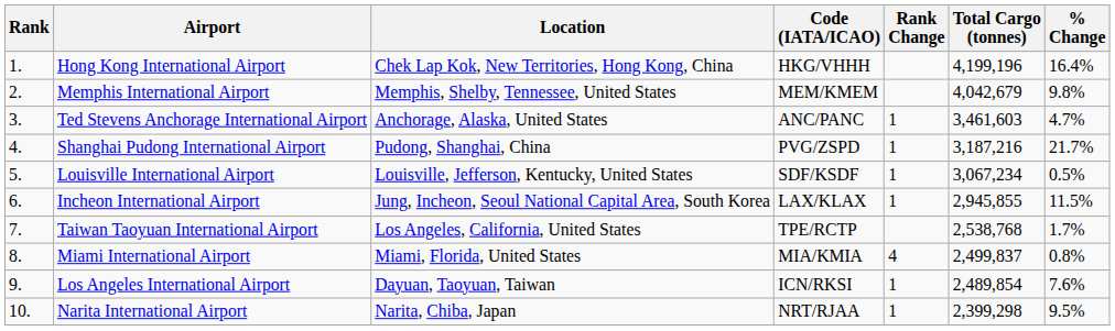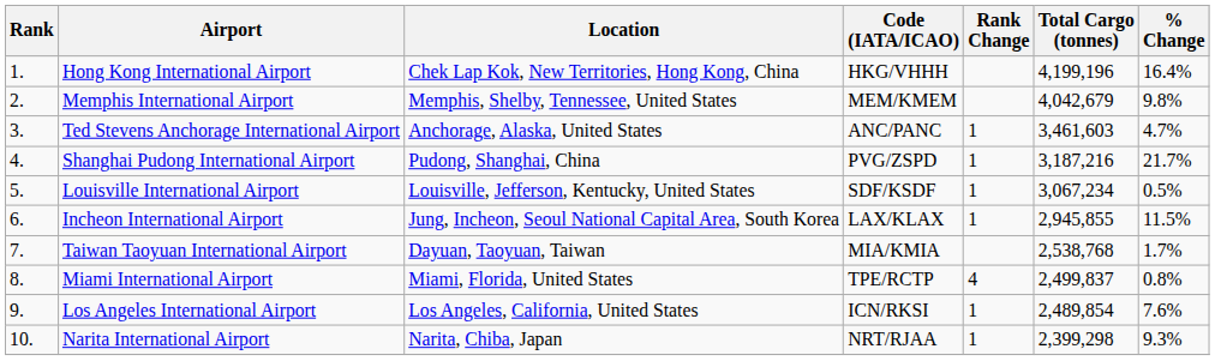 <table class="wikitable sortable">
 <tr style="background:lightgrey;">
 <th>Rank</th>
 <th>Airport</th>
 <th>Location</th>
 <th>Code<br>(IATA/ICAO)</th>
 <th>Rank<br>Change</th>
 <th>Total Cargo<br>(tonnes)</th>
 <th>%<br>Change</th>
 </tr>
 <tr>
 <td>1.</td>
 <td> <a href='#'>Hong Kong International Airport</a></td>
 <td><a href='#'>Chek Lap Kok</a>, <a href='#'>New Territories</a>, <a href='#'>Hong Kong</a>, China</td>
 <td>HKG/VHHH</td>
 <td></td>
 <td>4,199,196</td>
 <td>16.4%</td>
 </tr>
 <tr>
 <td>2.</td>
 <td> <a href='#'>Memphis International Airport</a></td>
 <td><a href='#'>Memphis</a>, <a href='#'>Shelby</a>, <a href='#'>Tennessee</a>, United States</td>
 <td>MEM/KMEM</td>
 <td></td>
 <td>4,042,679</td>
 <td>9.8%</td>
 </tr>
 <tr>
 <td>3.</td>
 <td> <a href='#'>Ted Stevens Anchorage International Airport</a></td>
 <td><a href='#'>Anchorage</a>, <a href='#'>Alaska</a>, United States</td>
 <td>ANC/PANC</td>
 <td>1</td>
 <td>3,461,603</td>
 <td>4.7%</td>
 </tr>
 <tr>
 <td>4.</td>
 <td> <a href='#'>Shanghai Pudong International Airport</a></td>
 <td><a href='#'>Pudong</a>, <a href='#'>Shanghai</a>, China</td>
 <td>PVG/ZSPD</td>
 <td>1</td>
 <td>3,187,216</td>
 <td>21.7%</td>
 </tr>
 <tr>
 <td>5.</td>
 <td> <a href='#'>Louisville International Airport</a></td>
 <td><a href='#'>Louisville</a>, <a href='#'>Jefferson</a>, Kentucky, United States</td>
 <td>SDF/KSDF</td>
 <td>1</td>
 <td>3,067,234</td>
 <td>0.5%</td>
 </tr>
 <tr>
 <td>6.</td>
 <td> <a href='#'>Incheon International Airport</a></td>
 <td><a href='#'>Jung</a>, <a href='#'>Incheon</a>, <a href='#'>Seoul National Capital Area</a>, South Korea</td>
 <td>LAX/KLAX</td>
 <td>1</td>
 <td>2,945,855</td>
 <td>11.5%</td>
 </tr>
 <tr>
 <td>7.</td>
 <td> <a href='#'>Taiwan Taoyuan International Airport</a></td>
-<td><a href='#'>Los Angeles</a>, <a href='#'>California</a>, United States</td>
-<td>TPE/RCTP</td>
+<td><a href='#'>Dayuan</a>, <a href='#'>Taoyuan</a>, Taiwan</td>
+<td>MIA/KMIA</td>
 <td></td>
 <td>2,538,768</td>
 <td>1.7%</td>
 </tr>
 <tr>
 <td>8.</td>
 <td> <a href='#'>Miami International Airport</a></td>
 <td><a href='#'>Miami</a>, <a href='#'>Florida</a>, United States</td>
-<td>MIA/KMIA</td>
+<td>TPE/RCTP</td>
 <td>4</td>
 <td>2,499,837</td>
 <td>0.8%</td>
 </tr>
 <tr>
 <td>9.</td>
 <td> <a href='#'>Los Angeles International Airport</a></td>
-<td><a href='#'>Dayuan</a>, <a href='#'>Taoyuan</a>, Taiwan</td>
+<td><a href='#'>Los Angeles</a>, <a href='#'>California</a>, United States</td>
 <td>ICN/RKSI</td>
 <td>1</td>
 <td>2,489,854</td>
 <td>7.6%</td>
 </tr>
 <tr>
 <td>10.</td>
 <td> <a href='#'>Narita International Airport</a></td>
 <td><a href='#'>Narita</a>, <a href='#'>Chiba</a>, Japan</td>
 <td>NRT/RJAA</td>
 <td>1</td>
 <td>2,399,298</td>
-<td>9.5%</td>
+<td>9.3%</td>
 </tr>
 <tr>
 </tr>
 </table>
